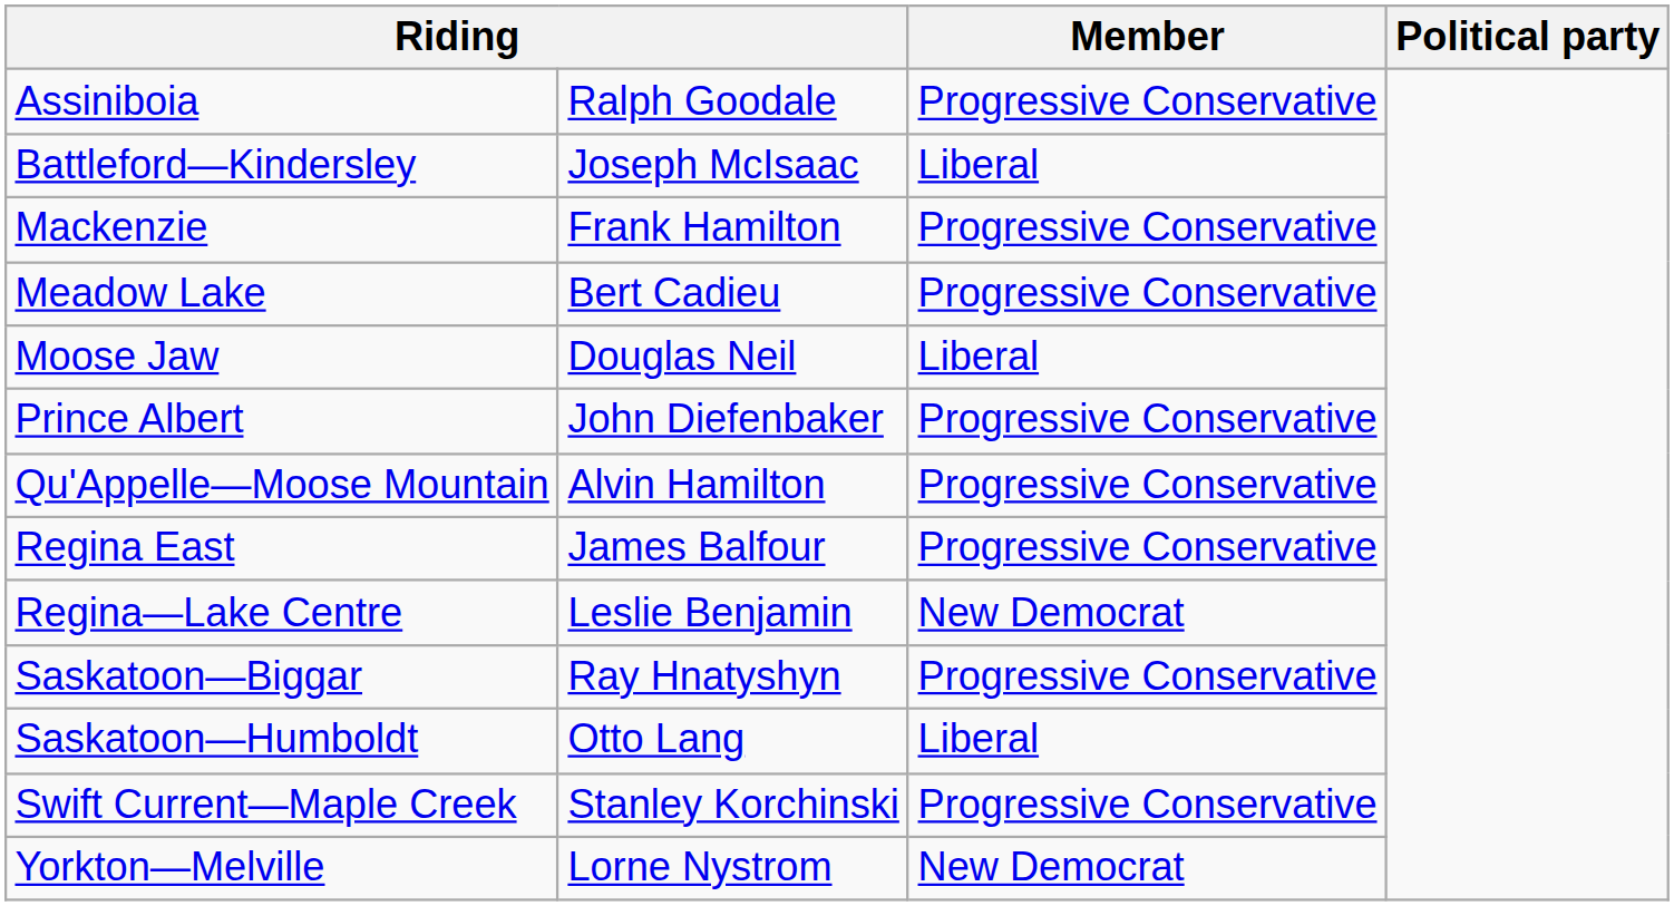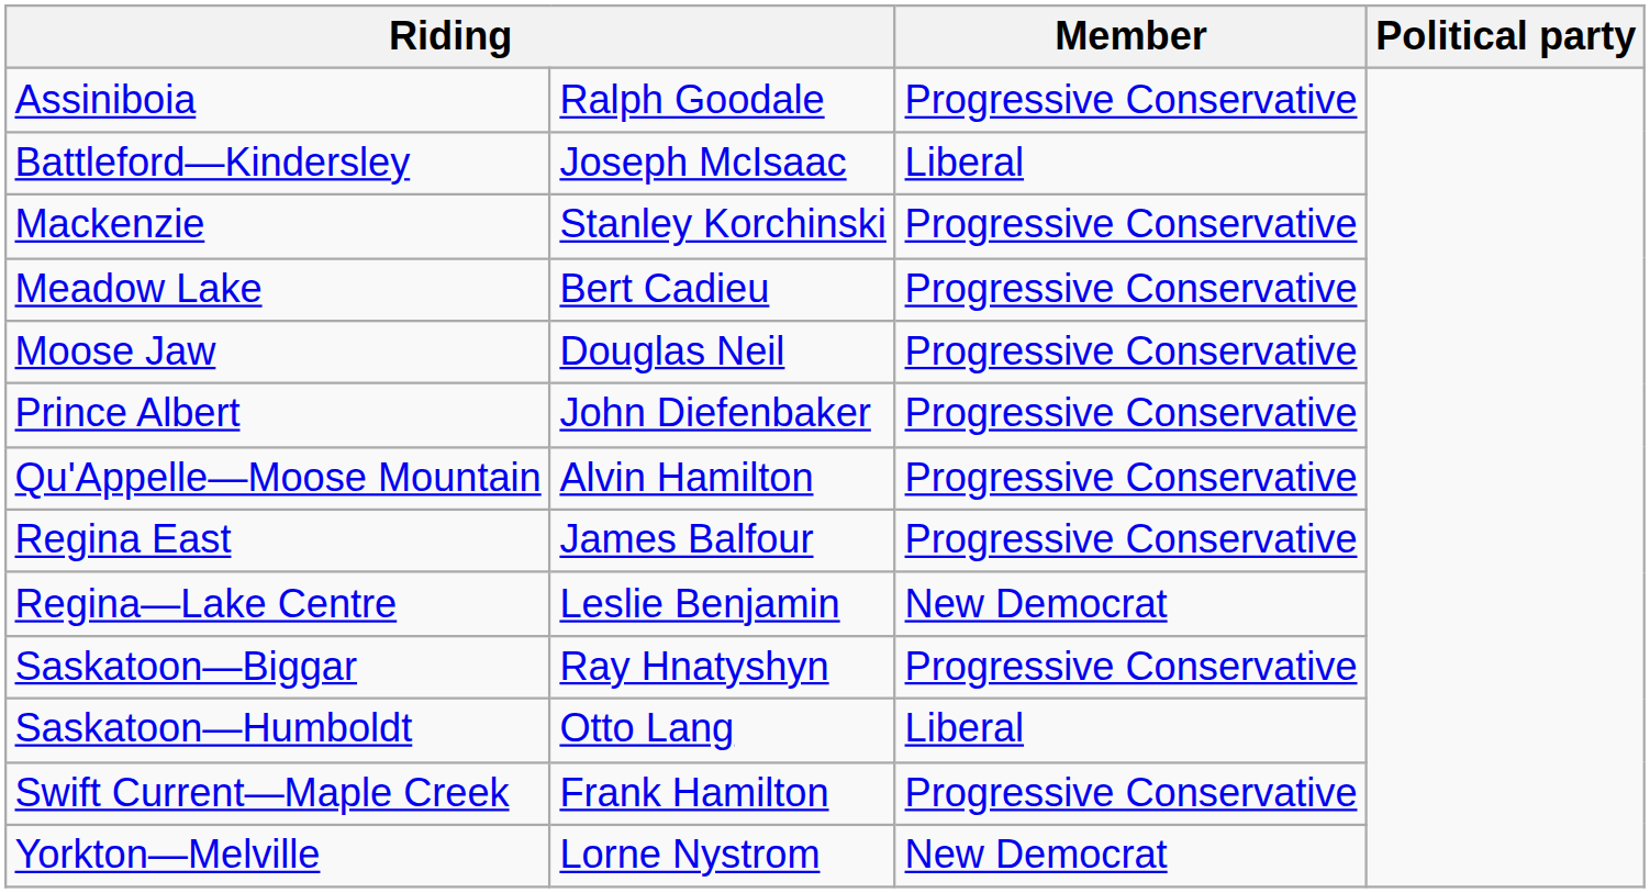 <table class="wikitable">
 <tr>
 <th colspan="2">Riding</th>
 <th>Member</th>
 <th>Political party</th>
 </tr>
 <tr>
 <td><a href='#'>Assiniboia</a></td>
 <td><a href='#'>Ralph Goodale</a></td>
 <td><a href='#'>Progressive Conservative</a></td>
 </tr>
 <tr>
 <td><a href='#'>Battleford—Kindersley</a></td>
 <td><a href='#'>Joseph McIsaac</a></td>
 <td><a href='#'>Liberal</a></td>
 </tr>
 <tr>
 <td><a href='#'>Mackenzie</a></td>
-<td><a href='#'>Frank Hamilton</a></td>
+<td><a href='#'>Stanley Korchinski</a></td>
 <td><a href='#'>Progressive Conservative</a></td>
 </tr>
 <tr>
 <td><a href='#'>Meadow Lake</a></td>
 <td><a href='#'>Bert Cadieu</a></td>
 <td><a href='#'>Progressive Conservative</a></td>
 </tr>
 <tr>
 <td><a href='#'>Moose Jaw</a></td>
 <td><a href='#'>Douglas Neil</a></td>
-<td><a href='#'>Liberal</a></td>
+<td><a href='#'>Progressive Conservative</a></td>
 </tr>
 <tr>
 <td><a href='#'>Prince Albert</a></td>
 <td><a href='#'>John Diefenbaker</a></td>
 <td><a href='#'>Progressive Conservative</a></td>
 </tr>
 <tr>
 <td><a href='#'>Qu'Appelle—Moose Mountain</a></td>
 <td><a href='#'>Alvin Hamilton</a></td>
 <td><a href='#'>Progressive Conservative</a></td>
 </tr>
 <tr>
 <td><a href='#'>Regina East</a></td>
 <td><a href='#'>James Balfour</a></td>
 <td><a href='#'>Progressive Conservative</a></td>
 </tr>
 <tr>
 <td><a href='#'>Regina—Lake Centre</a></td>
 <td><a href='#'>Leslie Benjamin</a></td>
 <td><a href='#'>New Democrat</a></td>
 </tr>
 <tr>
 <td><a href='#'>Saskatoon—Biggar</a></td>
 <td><a href='#'>Ray Hnatyshyn</a></td>
 <td><a href='#'>Progressive Conservative</a></td>
 </tr>
 <tr>
 <td><a href='#'>Saskatoon—Humboldt</a></td>
 <td><a href='#'>Otto Lang</a></td>
 <td><a href='#'>Liberal</a></td>
 </tr>
 <tr>
 <td><a href='#'>Swift Current—Maple Creek</a></td>
-<td><a href='#'>Stanley Korchinski</a></td>
+<td><a href='#'>Frank Hamilton</a></td>
 <td><a href='#'>Progressive Conservative</a></td>
 </tr>
 <tr>
 <td><a href='#'>Yorkton—Melville</a></td>
 <td><a href='#'>Lorne Nystrom</a></td>
 <td><a href='#'>New Democrat</a></td>
 </tr>
 </table>
